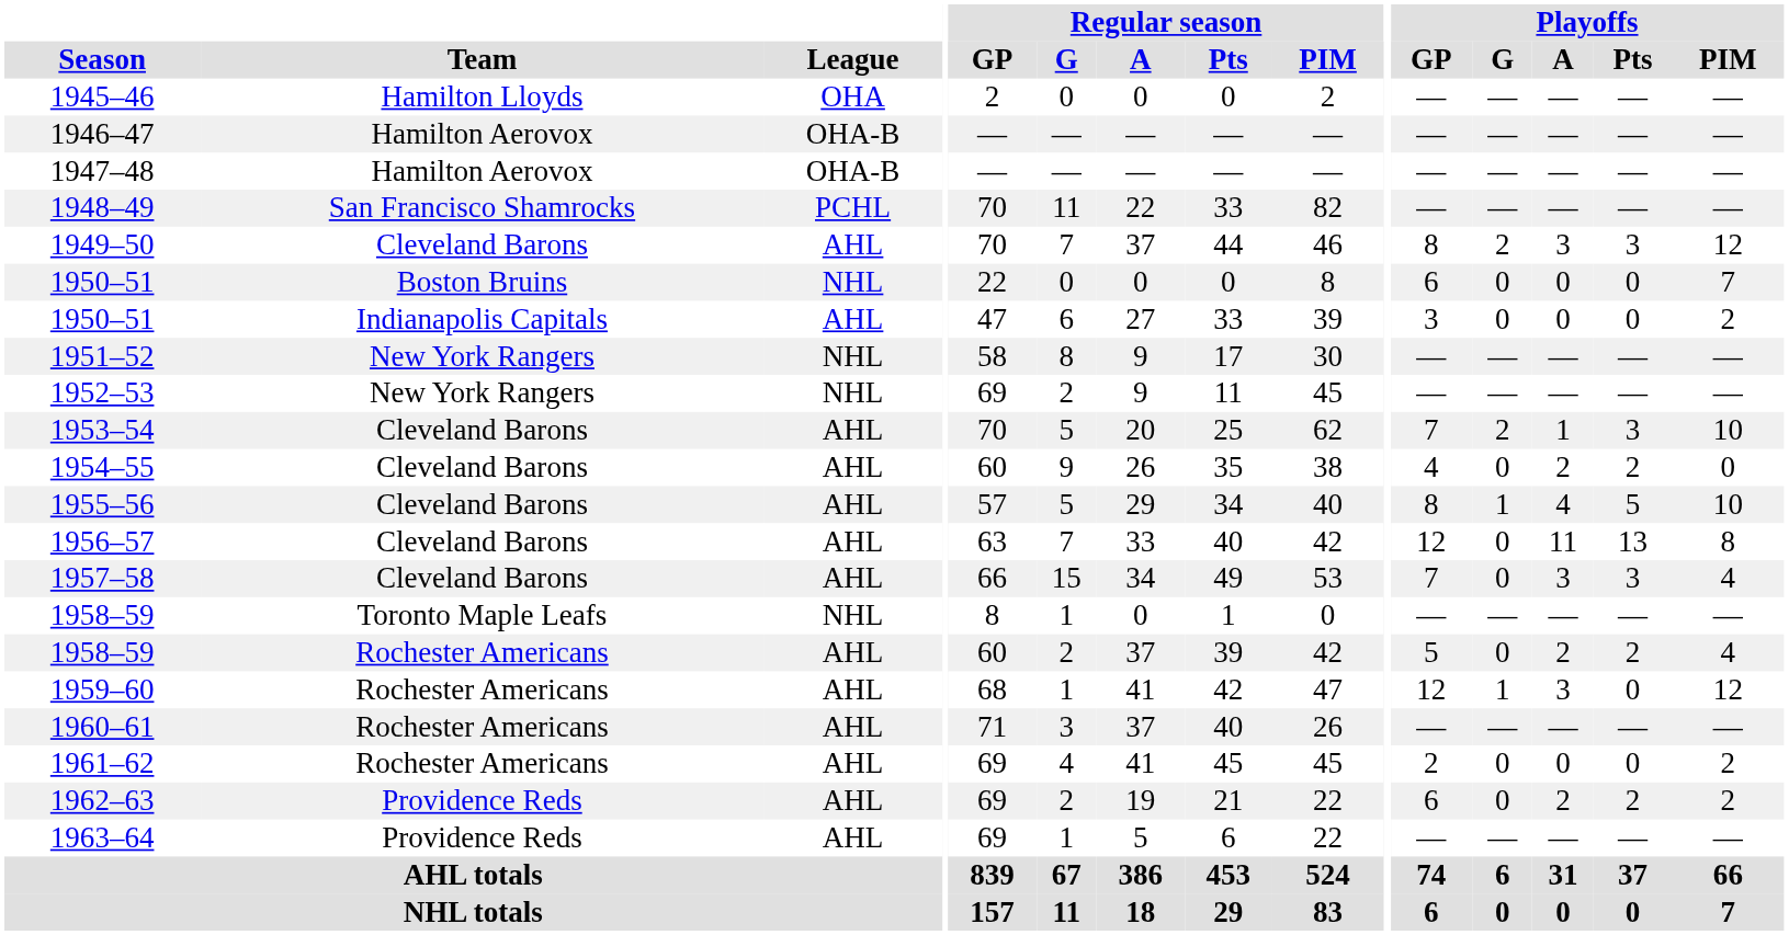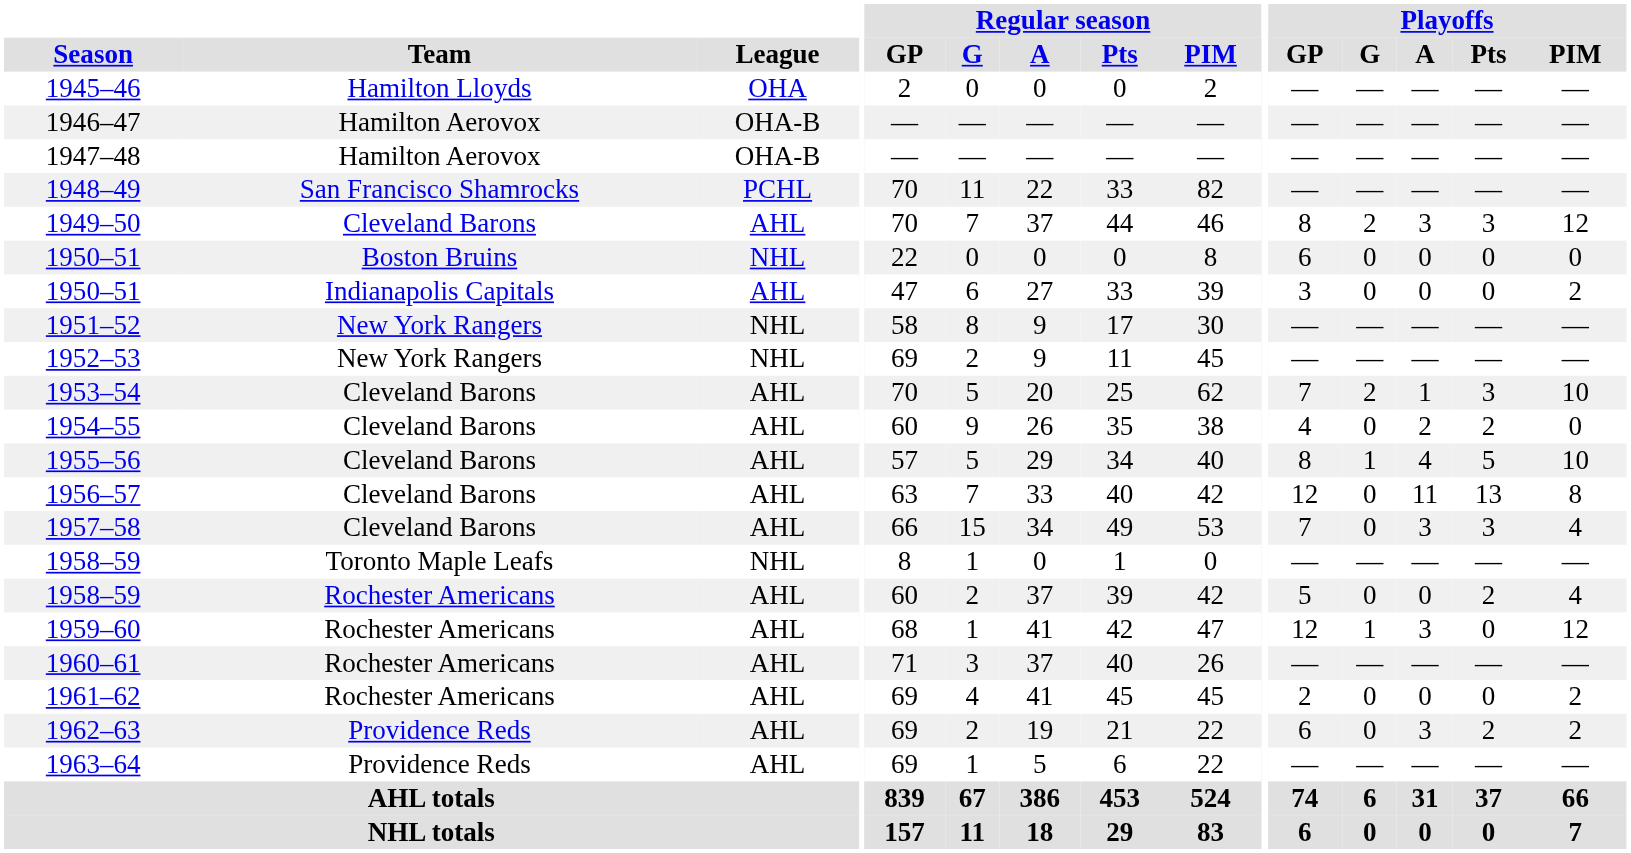 <table border="0" cellpadding="1" cellspacing="0" style="text-align:center; width:60em">
 <tr bgcolor="#e0e0e0">
 <th colspan="3" bgcolor="#ffffff"></th>
 <th rowspan="100" bgcolor="#ffffff"></th>
 <th colspan="5"><a href='#'>Regular season</a></th>
 <th rowspan="100" bgcolor="#ffffff"></th>
 <th colspan="5"><a href='#'>Playoffs</a></th>
 </tr>
 <tr bgcolor="#e0e0e0">
 <th><a href='#'>Season</a></th>
 <th>Team</th>
 <th>League</th>
 <th>GP</th>
 <th><a href='#'>G</a></th>
 <th><a href='#'>A</a></th>
 <th><a href='#'>Pts</a></th>
 <th><a href='#'>PIM</a></th>
 <th>GP</th>
 <th>G</th>
 <th>A</th>
 <th>Pts</th>
 <th>PIM</th>
 </tr>
 <tr>
 <td><a href='#'>1945–46</a></td>
 <td><a href='#'>Hamilton Lloyds</a></td>
 <td><a href='#'>OHA</a></td>
 <td>2</td>
 <td>0</td>
 <td>0</td>
 <td>0</td>
 <td>2</td>
 <td>—</td>
 <td>—</td>
 <td>—</td>
 <td>—</td>
 <td>—</td>
 </tr>
 <tr bgcolor="#f0f0f0">
 <td>1946–47</td>
 <td>Hamilton Aerovox</td>
 <td>OHA-B</td>
 <td>—</td>
 <td>—</td>
 <td>—</td>
 <td>—</td>
 <td>—</td>
 <td>—</td>
 <td>—</td>
 <td>—</td>
 <td>—</td>
 <td>—</td>
 </tr>
 <tr>
 <td>1947–48</td>
 <td>Hamilton Aerovox</td>
 <td>OHA-B</td>
 <td>—</td>
 <td>—</td>
 <td>—</td>
 <td>—</td>
 <td>—</td>
 <td>—</td>
 <td>—</td>
 <td>—</td>
 <td>—</td>
 <td>—</td>
 </tr>
 <tr bgcolor="#f0f0f0">
 <td><a href='#'>1948–49</a></td>
 <td><a href='#'>San Francisco Shamrocks</a></td>
 <td><a href='#'>PCHL</a></td>
 <td>70</td>
 <td>11</td>
 <td>22</td>
 <td>33</td>
 <td>82</td>
 <td>—</td>
 <td>—</td>
 <td>—</td>
 <td>—</td>
 <td>—</td>
 </tr>
 <tr>
 <td><a href='#'>1949–50</a></td>
 <td><a href='#'>Cleveland Barons</a></td>
 <td><a href='#'>AHL</a></td>
 <td>70</td>
 <td>7</td>
 <td>37</td>
 <td>44</td>
 <td>46</td>
 <td>8</td>
 <td>2</td>
 <td>3</td>
 <td>3</td>
 <td>12</td>
 </tr>
 <tr bgcolor="#f0f0f0">
 <td><a href='#'>1950–51</a></td>
 <td><a href='#'>Boston Bruins</a></td>
 <td><a href='#'>NHL</a></td>
 <td>22</td>
 <td>0</td>
 <td>0</td>
 <td>0</td>
 <td>8</td>
 <td>6</td>
 <td>0</td>
 <td>0</td>
 <td>0</td>
-<td>7</td>
+<td>0</td>
 </tr>
 <tr>
 <td><a href='#'>1950–51</a></td>
 <td><a href='#'>Indianapolis Capitals</a></td>
 <td><a href='#'>AHL</a></td>
 <td>47</td>
 <td>6</td>
 <td>27</td>
 <td>33</td>
 <td>39</td>
 <td>3</td>
 <td>0</td>
 <td>0</td>
 <td>0</td>
 <td>2</td>
 </tr>
 <tr bgcolor="#f0f0f0">
 <td><a href='#'>1951–52</a></td>
 <td><a href='#'>New York Rangers</a></td>
 <td>NHL</td>
 <td>58</td>
 <td>8</td>
 <td>9</td>
 <td>17</td>
 <td>30</td>
 <td>—</td>
 <td>—</td>
 <td>—</td>
 <td>—</td>
 <td>—</td>
 </tr>
 <tr>
 <td><a href='#'>1952–53</a></td>
 <td>New York Rangers</td>
 <td>NHL</td>
 <td>69</td>
 <td>2</td>
 <td>9</td>
 <td>11</td>
 <td>45</td>
 <td>—</td>
 <td>—</td>
 <td>—</td>
 <td>—</td>
 <td>—</td>
 </tr>
 <tr bgcolor="#f0f0f0">
 <td><a href='#'>1953–54</a></td>
 <td>Cleveland Barons</td>
 <td>AHL</td>
 <td>70</td>
 <td>5</td>
 <td>20</td>
 <td>25</td>
 <td>62</td>
 <td>7</td>
 <td>2</td>
 <td>1</td>
 <td>3</td>
 <td>10</td>
 </tr>
 <tr>
 <td><a href='#'>1954–55</a></td>
 <td>Cleveland Barons</td>
 <td>AHL</td>
 <td>60</td>
 <td>9</td>
 <td>26</td>
 <td>35</td>
 <td>38</td>
 <td>4</td>
 <td>0</td>
 <td>2</td>
 <td>2</td>
 <td>0</td>
 </tr>
 <tr bgcolor="#f0f0f0">
 <td><a href='#'>1955–56</a></td>
 <td>Cleveland Barons</td>
 <td>AHL</td>
 <td>57</td>
 <td>5</td>
 <td>29</td>
 <td>34</td>
 <td>40</td>
 <td>8</td>
 <td>1</td>
 <td>4</td>
 <td>5</td>
 <td>10</td>
 </tr>
 <tr>
 <td><a href='#'>1956–57</a></td>
 <td>Cleveland Barons</td>
 <td>AHL</td>
 <td>63</td>
 <td>7</td>
 <td>33</td>
 <td>40</td>
 <td>42</td>
 <td>12</td>
 <td>0</td>
 <td>11</td>
 <td>13</td>
 <td>8</td>
 </tr>
 <tr bgcolor="#f0f0f0">
 <td><a href='#'>1957–58</a></td>
 <td>Cleveland Barons</td>
 <td>AHL</td>
 <td>66</td>
 <td>15</td>
 <td>34</td>
 <td>49</td>
 <td>53</td>
 <td>7</td>
 <td>0</td>
 <td>3</td>
 <td>3</td>
 <td>4</td>
 </tr>
 <tr>
 <td><a href='#'>1958–59</a></td>
 <td>Toronto Maple Leafs</td>
 <td>NHL</td>
 <td>8</td>
 <td>1</td>
 <td>0</td>
 <td>1</td>
 <td>0</td>
 <td>—</td>
 <td>—</td>
 <td>—</td>
 <td>—</td>
 <td>—</td>
 </tr>
 <tr bgcolor="#f0f0f0">
 <td><a href='#'>1958–59</a></td>
 <td><a href='#'>Rochester Americans</a></td>
 <td>AHL</td>
 <td>60</td>
 <td>2</td>
 <td>37</td>
 <td>39</td>
 <td>42</td>
 <td>5</td>
 <td>0</td>
-<td>2</td>
+<td>0</td>
 <td>2</td>
 <td>4</td>
 </tr>
 <tr>
 <td><a href='#'>1959–60</a></td>
 <td>Rochester Americans</td>
 <td>AHL</td>
 <td>68</td>
 <td>1</td>
 <td>41</td>
 <td>42</td>
 <td>47</td>
 <td>12</td>
 <td>1</td>
 <td>3</td>
 <td>0</td>
 <td>12</td>
 </tr>
 <tr bgcolor="#f0f0f0">
 <td><a href='#'>1960–61</a></td>
 <td>Rochester Americans</td>
 <td>AHL</td>
 <td>71</td>
 <td>3</td>
 <td>37</td>
 <td>40</td>
 <td>26</td>
 <td>—</td>
 <td>—</td>
 <td>—</td>
 <td>—</td>
 <td>—</td>
 </tr>
 <tr>
 <td><a href='#'>1961–62</a></td>
 <td>Rochester Americans</td>
 <td>AHL</td>
 <td>69</td>
 <td>4</td>
 <td>41</td>
 <td>45</td>
 <td>45</td>
 <td>2</td>
 <td>0</td>
 <td>0</td>
 <td>0</td>
 <td>2</td>
 </tr>
 <tr bgcolor="#f0f0f0">
 <td><a href='#'>1962–63</a></td>
 <td><a href='#'>Providence Reds</a></td>
 <td>AHL</td>
 <td>69</td>
 <td>2</td>
 <td>19</td>
 <td>21</td>
 <td>22</td>
 <td>6</td>
 <td>0</td>
-<td>2</td>
+<td>3</td>
 <td>2</td>
 <td>2</td>
 </tr>
 <tr>
 <td><a href='#'>1963–64</a></td>
 <td>Providence Reds</td>
 <td>AHL</td>
 <td>69</td>
 <td>1</td>
 <td>5</td>
 <td>6</td>
 <td>22</td>
 <td>—</td>
 <td>—</td>
 <td>—</td>
 <td>—</td>
 <td>—</td>
 </tr>
 <tr bgcolor="#e0e0e0">
 <th colspan="3">AHL totals</th>
 <th>839</th>
 <th>67</th>
 <th>386</th>
 <th>453</th>
 <th>524</th>
 <th>74</th>
 <th>6</th>
 <th>31</th>
 <th>37</th>
 <th>66</th>
 </tr>
 <tr bgcolor="#e0e0e0">
 <th colspan="3">NHL totals</th>
 <th>157</th>
 <th>11</th>
 <th>18</th>
 <th>29</th>
 <th>83</th>
 <th>6</th>
 <th>0</th>
 <th>0</th>
 <th>0</th>
 <th>7</th>
 </tr>
 </table>
